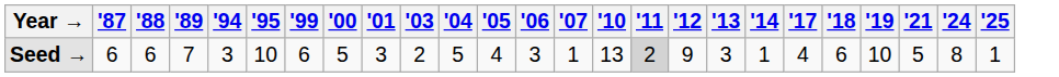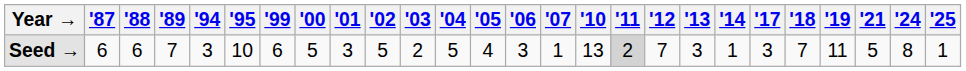 <table class="wikitable">
 <tr>
 <th>Year →</th>
 <th><a href='#'>'87</a></th>
 <th><a href='#'>'88</a></th>
 <th><a href='#'>'89</a></th>
 <th><a href='#'>'94</a></th>
 <th><a href='#'>'95</a></th>
 <th><a href='#'>'99</a></th>
 <th><a href='#'>'00</a></th>
 <th><a href='#'>'01</a></th>
+<th><a href='#'>'02</a></th>
 <th><a href='#'>'03</a></th>
 <th><a href='#'>'04</a></th>
 <th><a href='#'>'05</a></th>
 <th><a href='#'>'06</a></th>
 <th><a href='#'>'07</a></th>
 <th><a href='#'>'10</a></th>
 <th><a href='#'>'11</a></th>
 <th><a href='#'>'12</a></th>
 <th><a href='#'>'13</a></th>
 <th><a href='#'>'14</a></th>
 <th><a href='#'>'17</a></th>
 <th><a href='#'>'18</a></th>
 <th><a href='#'>'19</a></th>
 <th><a href='#'>'21</a></th>
 <th><a href='#'>'24</a></th>
 <th><a href='#'>'25</a></th>
 </tr>
 <tr align=center>
 <td style="text-align:left; background:#e3e3e3;"><strong>Seed →</strong></td>
 <td>6</td>
 <td>6</td>
 <td>7</td>
 <td>3</td>
 <td>10</td>
 <td>6</td>
 <td>5</td>
 <td>3</td>
+<td>5</td>
 <td>2</td>
 <td>5</td>
 <td>4</td>
 <td>3</td>
 <td>1</td>
 <td>13</td>
 <td style="background: lightgrey;">2</td>
-<td>9</td>
+<td>7</td>
 <td>3</td>
 <td>1</td>
-<td>4</td>
-<td>6</td>
-<td>10</td>
+<td>3</td>
+<td>7</td>
+<td>11</td>
 <td>5</td>
 <td>8</td>
 <td>1</td>
 </tr>
 </table>
